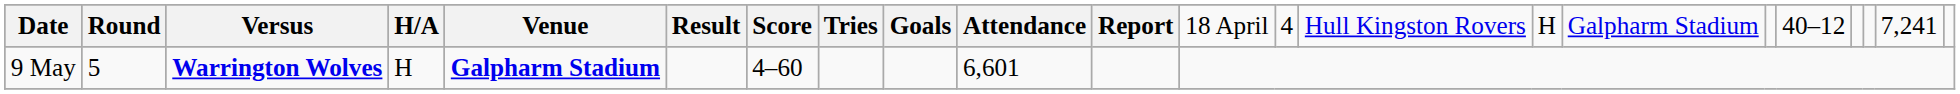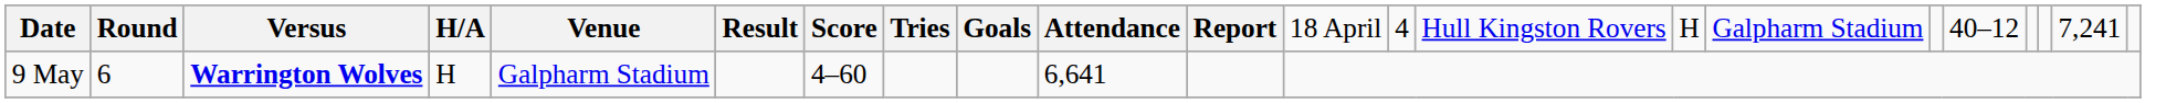 <table class="wikitable defaultleft col2center col4center col7center col10right" style="font-size:90%;">
 <tr>
 <th>Date</th>
 <th>Round</th>
 <th>Versus</th>
 <th>H/A</th>
 <th>Venue</th>
 <th>Result</th>
 <th>Score</th>
 <th>Tries</th>
 <th>Goals</th>
 <th>Attendance</th>
 <th>Report</th>
 <td>18 April</td>
 <td>4</td>
 <td> <a href='#'>Hull Kingston Rovers</a></td>
 <td>H</td>
 <td><a href='#'>Galpharm Stadium</a></td>
 <td></td>
 <td>40–12</td>
 <td></td>
 <td></td>
 <td>7,241</td>
 <td></td>
 </tr>
 <tr>
 <td>9 May</td>
-<td>5</td>
+<td>6</td>
 <td><strong> <a href='#'>Warrington Wolves</a></strong></td>
 <td>H</td>
-<td><strong><a href='#'>Galpharm Stadium</a></strong></td>
+<td><a href='#'>Galpharm Stadium</a></td>
 <td></td>
 <td>4–60</td>
 <td></td>
 <td></td>
-<td>6,601</td>
+<td>6,641</td>
 <td></td>
 </tr>
 </table>
